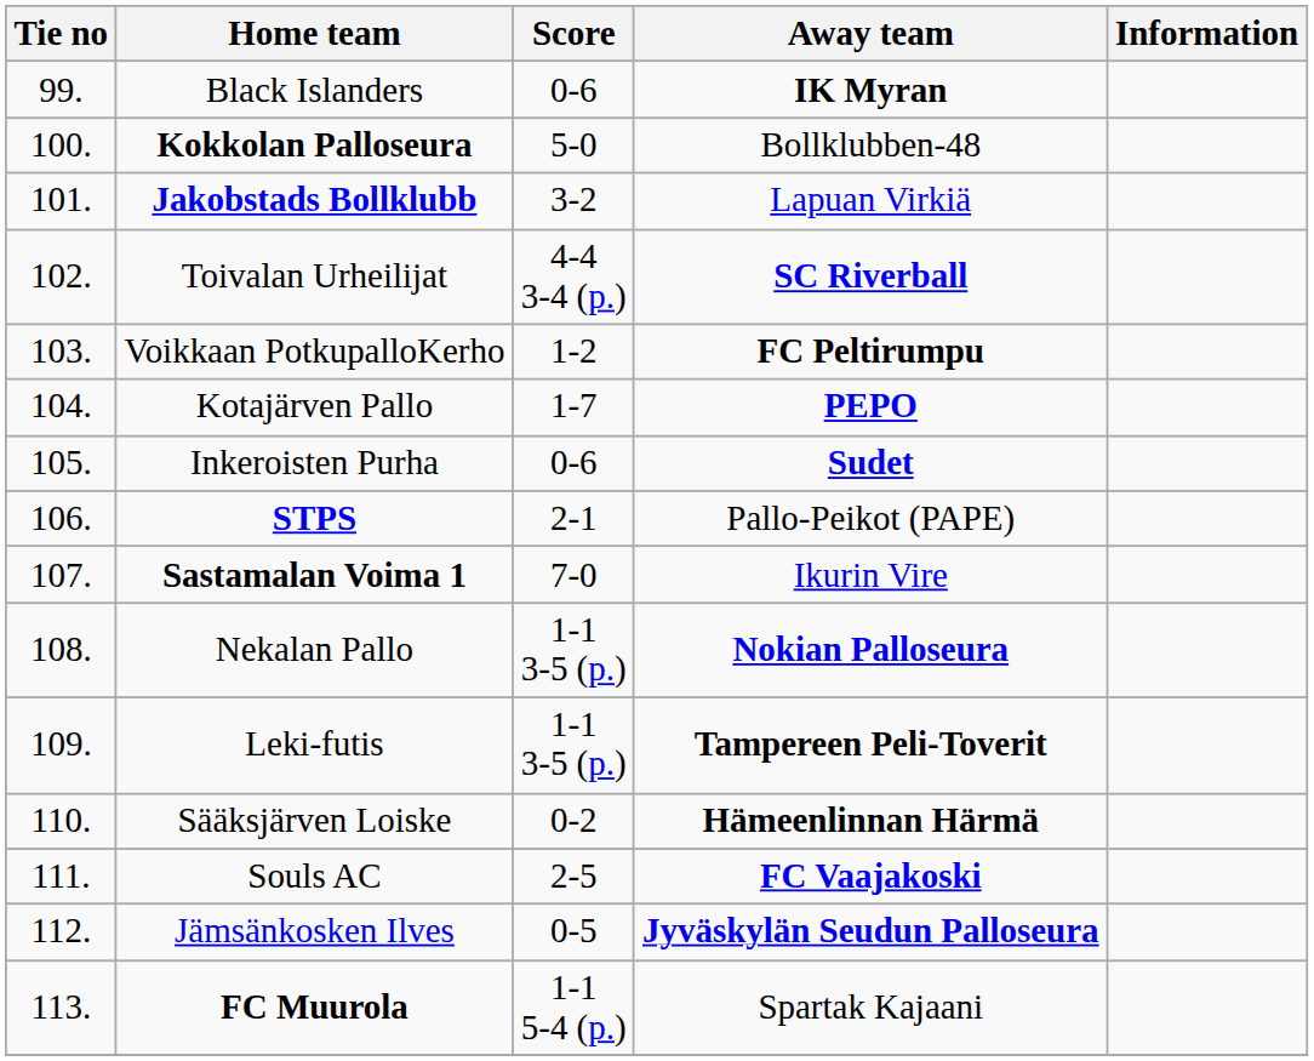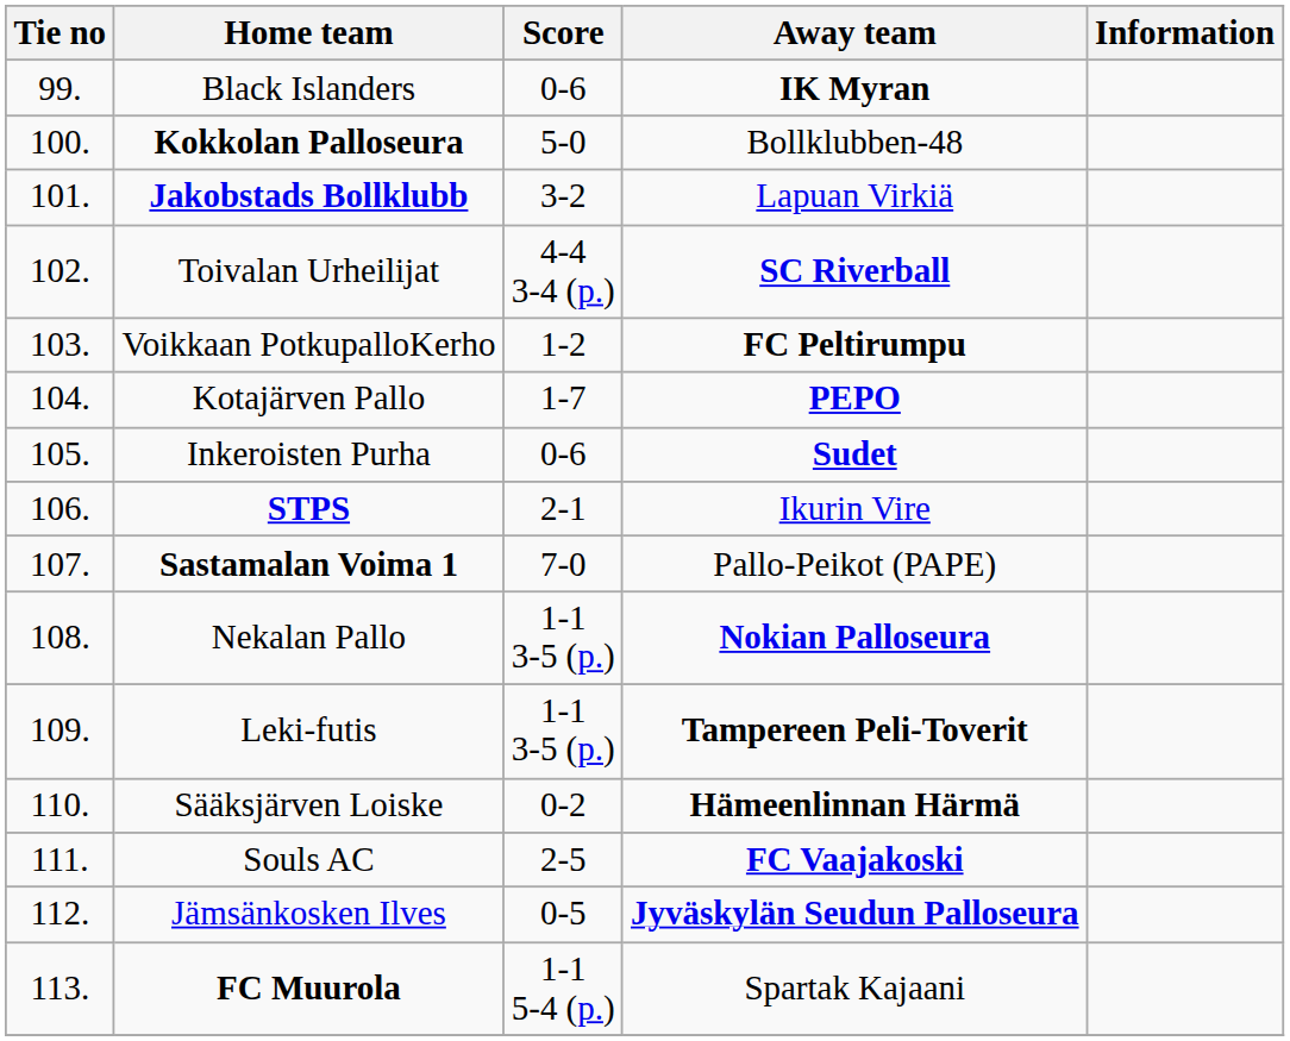 <table class="wikitable" style="text-align:center">
 <tr>
 <th style= width="40px">Tie no</th>
 <th style= width="150px">Home team</th>
 <th style= width="60px">Score</th>
 <th style= width="150px">Away team</th>
 <th style= width="30px">Information</th>
 </tr>
 <tr>
 <td>99.</td>
 <td>Black Islanders</td>
 <td>0-6</td>
 <td><strong>IK Myran</strong></td>
 <td></td>
 </tr>
 <tr>
 <td>100.</td>
 <td><strong>Kokkolan Palloseura</strong></td>
 <td>5-0</td>
 <td>Bollklubben-48</td>
 <td></td>
 </tr>
 <tr>
 <td>101.</td>
 <td><strong><a href='#'>Jakobstads Bollklubb</a></strong></td>
 <td>3-2</td>
 <td><a href='#'>Lapuan Virkiä</a></td>
 <td></td>
 </tr>
 <tr>
 <td>102.</td>
 <td>Toivalan Urheilijat</td>
 <td>4-4<br>3-4 (<a href='#'>p.</a>)</td>
 <td><strong><a href='#'>SC Riverball</a></strong></td>
 <td></td>
 </tr>
 <tr>
 <td>103.</td>
 <td>Voikkaan PotkupalloKerho</td>
 <td>1-2</td>
 <td><strong>FC Peltirumpu</strong></td>
 <td></td>
 </tr>
 <tr>
 <td>104.</td>
 <td>Kotajärven Pallo</td>
 <td>1-7</td>
 <td><strong><a href='#'>PEPO</a></strong></td>
 <td></td>
 </tr>
 <tr>
 <td>105.</td>
 <td>Inkeroisten Purha</td>
 <td>0-6</td>
 <td><strong><a href='#'>Sudet</a></strong></td>
 <td></td>
 </tr>
 <tr>
 <td>106.</td>
 <td><strong><a href='#'>STPS</a></strong></td>
 <td>2-1</td>
-<td>Pallo-Peikot (PAPE)</td>
+<td><a href='#'>Ikurin Vire</a></td>
 <td></td>
 </tr>
 <tr>
 <td>107.</td>
 <td><strong>Sastamalan Voima 1</strong></td>
 <td>7-0</td>
-<td><a href='#'>Ikurin Vire</a></td>
+<td>Pallo-Peikot (PAPE)</td>
 <td></td>
 </tr>
 <tr>
 <td>108.</td>
 <td>Nekalan Pallo</td>
 <td>1-1<br>3-5 (<a href='#'>p.</a>)</td>
 <td><strong><a href='#'>Nokian Palloseura</a></strong></td>
 <td></td>
 </tr>
 <tr>
 <td>109.</td>
 <td>Leki-futis</td>
 <td>1-1<br>3-5 (<a href='#'>p.</a>)</td>
 <td><strong>Tampereen Peli-Toverit</strong></td>
 <td></td>
 </tr>
 <tr>
 <td>110.</td>
 <td>Sääksjärven Loiske</td>
 <td>0-2</td>
 <td><strong>Hämeenlinnan Härmä</strong></td>
 <td></td>
 </tr>
 <tr>
 <td>111.</td>
 <td>Souls AC</td>
 <td>2-5</td>
 <td><strong><a href='#'>FC Vaajakoski</a></strong></td>
 <td></td>
 </tr>
 <tr>
 <td>112.</td>
 <td><a href='#'>Jämsänkosken Ilves</a></td>
 <td>0-5</td>
 <td><strong><a href='#'>Jyväskylän Seudun Palloseura</a></strong></td>
 <td></td>
 </tr>
 <tr>
 <td>113.</td>
 <td><strong>FC Muurola</strong></td>
 <td>1-1<br>5-4 (<a href='#'>p.</a>)</td>
 <td>Spartak Kajaani</td>
 <td></td>
 </tr>
 <tr>
 </tr>
 </table>
